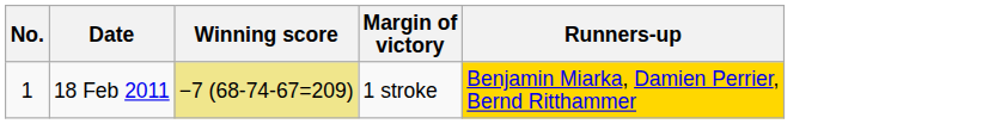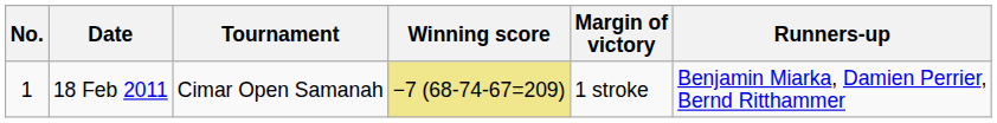 <table class="wikitable" style="font-size:95%;">
 <tr>
 <th>No.</th>
 <th>Date</th>
+<th>Tournament</th>
 <th>Winning score</th>
 <th>Margin of<br>victory</th>
 <th>Runners-up</th>
 </tr>
 <tr>
 <td align=center>1</td>
 <td align=right>18 Feb <a href='#'>2011</a></td>
+<td>Cimar Open Samanah</td>
 <td style="background: khaki;">−7 (68-74-67=209)</td>
 <td>1 stroke</td>
-<td style="background: gold;"> <a href='#'>Benjamin Miarka</a>,  <a href='#'>Damien Perrier</a>,<br> <a href='#'>Bernd Ritthammer</a></td>
+<td> <a href='#'>Benjamin Miarka</a>,  <a href='#'>Damien Perrier</a>,<br> <a href='#'>Bernd Ritthammer</a></td>
 </tr>
 </table>
